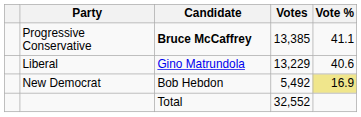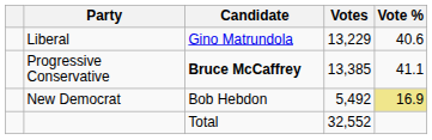 <table class="wikitable">
 <tr>
 <th></th>
 <th scope="col" width="175">Party</th>
 <th scope="col" width="150">Candidate</th>
 <th>Votes</th>
 <th>Vote %</th>
 </tr>
+<tr |>
+<td>   </td>
+<td>Liberal</td>
+<td><a href='#'>Gino Matrundola</a></td>
+<td align=right>13,229</td>
+<td align=right>40.6</td>
+</tr>
 <tr>
 <td>   </td>
 <td>Progressive Conservative</td>
 <td><strong>Bruce McCaffrey</strong></td>
 <td align=right>13,385</td>
 <td align=right>41.1</td>
-</tr>
-<tr |>
-<td>   </td>
-<td>Liberal</td>
-<td><a href='#'>Gino Matrundola</a></td>
-<td align=right>13,229</td>
-<td align=right>40.6</td>
 </tr>
 <tr |>
 <td>   </td>
 <td>New Democrat</td>
 <td>Bob Hebdon</td>
 <td align=right>5,492</td>
 <td align=right style="background: khaki;">16.9<br></td>
 </tr>
 <tr |>
 <td></td>
 <td></td>
 <td>Total</td>
 <td align=right>32,552</td>
 <td></td>
 </tr>
 </table>
